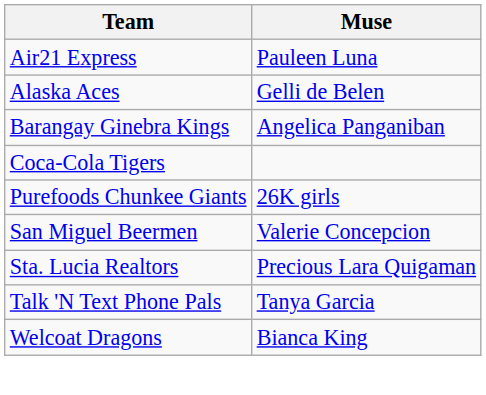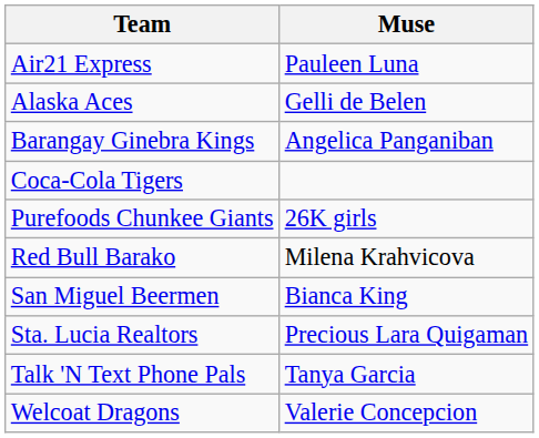 <table class="wikitable sortable sortable">
 <tr>
 <th style= width="50%">Team</th>
 <th style= width="50%">Muse</th>
 </tr>
 <tr>
 <td><a href='#'>Air21 Express</a></td>
 <td><a href='#'>Pauleen Luna</a></td>
 </tr>
 <tr>
 <td><a href='#'>Alaska Aces</a></td>
 <td><a href='#'>Gelli de Belen</a></td>
 </tr>
 <tr>
 <td><a href='#'>Barangay Ginebra Kings</a></td>
 <td><a href='#'>Angelica Panganiban</a></td>
 </tr>
 <tr>
 <td><a href='#'>Coca-Cola Tigers</a></td>
 <td></td>
 </tr>
 <tr>
 <td><a href='#'>Purefoods Chunkee Giants</a></td>
 <td><a href='#'>26K girls</a></td>
 </tr>
 <tr>
+<td><a href='#'>Red Bull Barako</a></td>
+<td>Milena Krahvicova</td>
+</tr>
+<tr>
 <td><a href='#'>San Miguel Beermen</a></td>
-<td><a href='#'>Valerie Concepcion</a></td>
+<td><a href='#'>Bianca King</a></td>
 </tr>
 <tr>
 <td><a href='#'>Sta. Lucia Realtors</a></td>
 <td><a href='#'>Precious Lara Quigaman</a></td>
 </tr>
 <tr>
 <td><a href='#'>Talk 'N Text Phone Pals</a></td>
 <td><a href='#'>Tanya Garcia</a></td>
 </tr>
 <tr>
 <td><a href='#'>Welcoat Dragons</a></td>
-<td><a href='#'>Bianca King</a></td>
+<td><a href='#'>Valerie Concepcion</a></td>
 </tr>
 </table>
